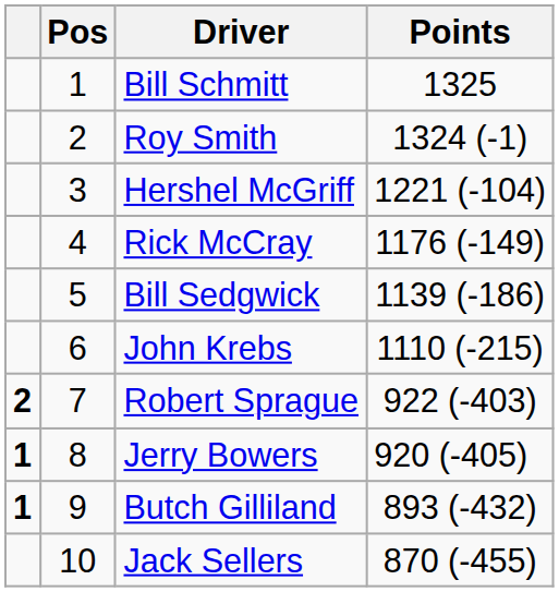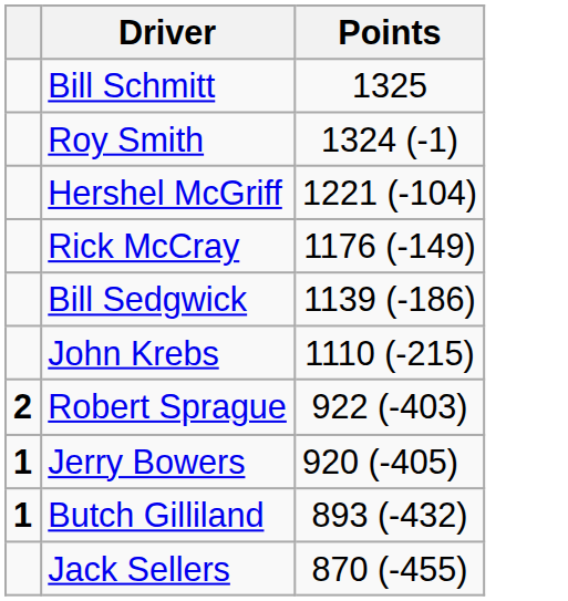 <table class="wikitable" style="font-size: 95%;">
 <tr>
 <th></th>
-<th>Pos</th>
 <th>Driver</th>
 <th>Points</th>
 </tr>
 <tr>
 <td align="left"></td>
-<td style="text-align:center;">1</td>
 <td><a href='#'>Bill Schmitt</a></td>
 <td style="text-align:center;">1325</td>
 </tr>
 <tr>
 <td align="left"></td>
-<td style="text-align:center;">2</td>
 <td><a href='#'>Roy Smith</a></td>
 <td style="text-align:center;">1324 (-1)</td>
 </tr>
 <tr>
 <td align="left"></td>
-<td style="text-align:center;">3</td>
 <td><a href='#'>Hershel McGriff</a></td>
 <td style="text-align:center;">1221 (-104)</td>
 </tr>
 <tr>
 <td align="left"></td>
-<td style="text-align:center;">4</td>
 <td><a href='#'>Rick McCray</a></td>
 <td style="text-align:center;">1176 (-149)</td>
 </tr>
 <tr>
 <td align="left"></td>
-<td style="text-align:center;">5</td>
 <td><a href='#'>Bill Sedgwick</a></td>
 <td style="text-align:center;">1139 (-186)</td>
 </tr>
 <tr>
 <td align="left"></td>
-<td style="text-align:center;">6</td>
 <td><a href='#'>John Krebs</a></td>
 <td style="text-align:center;">1110 (-215)</td>
 </tr>
 <tr>
 <td align="left"> <strong>2</strong></td>
-<td style="text-align:center;">7</td>
 <td><a href='#'>Robert Sprague</a></td>
 <td style="text-align:center;">922 (-403)</td>
 </tr>
 <tr>
 <td align="left"> <strong>1</strong></td>
-<td style="text-align:center;">8</td>
 <td><a href='#'>Jerry Bowers</a></td>
 <td>920 (-405)</td>
 </tr>
 <tr>
 <td align="left"> <strong>1</strong></td>
-<td style="text-align:center;">9</td>
 <td><a href='#'>Butch Gilliland</a></td>
 <td style="text-align:center;">893 (-432)</td>
 </tr>
 <tr>
 <td align="left"></td>
-<td style="text-align:center;">10</td>
 <td><a href='#'>Jack Sellers</a></td>
 <td style="text-align:center;">870 (-455)</td>
 </tr>
 </table>
